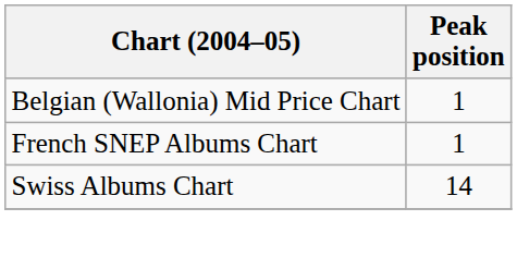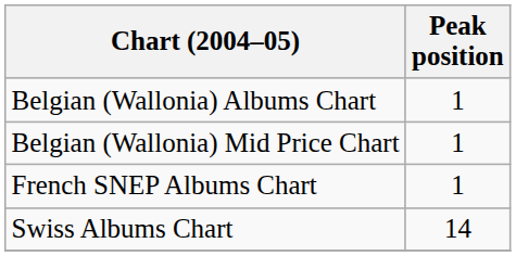 <table class="wikitable sortable">
 <tr>
 <th>Chart (2004–05)</th>
 <th>Peak<br>position</th>
+</tr>
+<tr>
+<td>Belgian (Wallonia) Albums Chart</td>
+<td align="center">1</td>
 </tr>
 <tr>
 <td>Belgian (Wallonia) Mid Price Chart</td>
 <td align="center">1</td>
 </tr>
 <tr>
 <td>French SNEP Albums Chart</td>
 <td align="center">1</td>
 </tr>
 <tr>
 <td>Swiss Albums Chart</td>
 <td align="center">14</td>
 </tr>
 <tr>
 </tr>
 </table>
